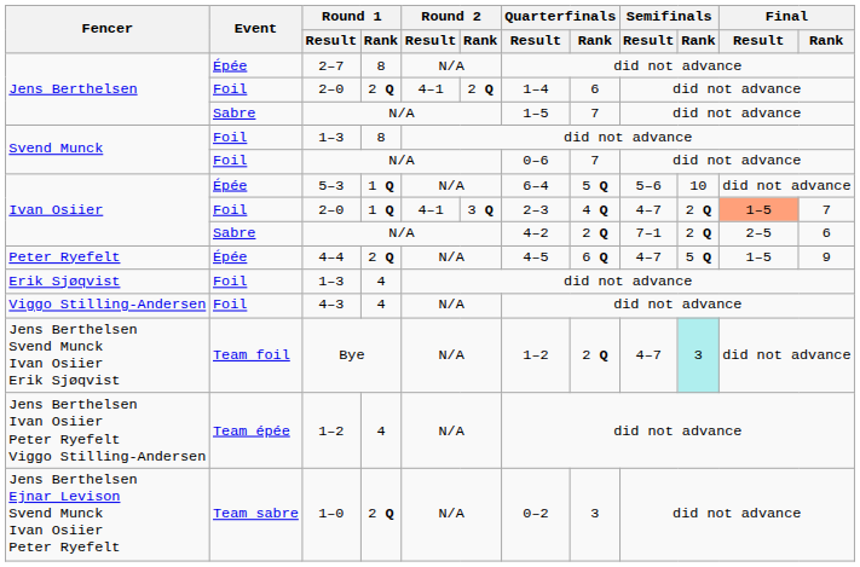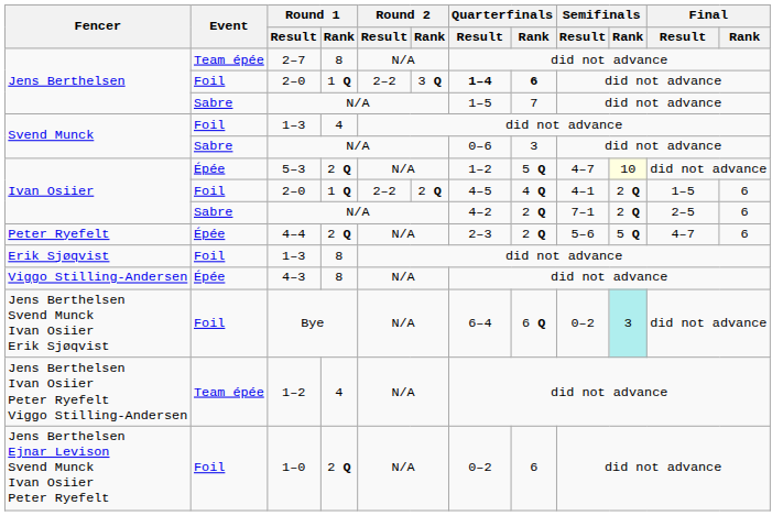 <table class=wikitable style="font-size:90%">
 <tr>
 <th rowspan=2>Fencer</th>
 <th rowspan=2>Event</th>
 <th colspan=2>Round 1</th>
 <th colspan=2>Round 2</th>
 <th colspan=2>Quarterfinals</th>
 <th colspan=2>Semifinals</th>
 <th colspan=2>Final</th>
 </tr>
 <tr>
 <th>Result</th>
 <th>Rank</th>
 <th>Result</th>
 <th>Rank</th>
 <th>Result</th>
 <th>Rank</th>
 <th>Result</th>
 <th>Rank</th>
 <th>Result</th>
 <th>Rank</th>
 </tr>
 <tr>
 <td rowspan=3><a href='#'>Jens Berthelsen</a></td>
-<td><a href='#'>Épée</a></td>
+<td><a href='#'>Team épée</a></td>
 <td align=center>2–7</td>
 <td align=center>8</td>
 <td align=center colspan=2>N/A</td>
 <td align=center colspan=6>did not advance</td>
 </tr>
 <tr>
 <td><a href='#'>Foil</a></td>
 <td align=center>2–0</td>
-<td align=center>2 <strong>Q</strong></td>
-<td align=center>4–1</td>
-<td align=center>2 <strong>Q</strong></td>
-<td align=center>1–4</td>
-<td align=center>6</td>
+<td align=center>1 <strong>Q</strong></td>
+<td align=center>2–2</td>
+<td align=center>3 <strong>Q</strong></td>
+<td align=center><strong>1–4</strong></td>
+<td align=center><strong>6</strong></td>
 <td align=center colspan=4>did not advance</td>
 </tr>
 <tr>
 <td><a href='#'>Sabre</a></td>
 <td align=center colspan=4>N/A</td>
 <td align=center>1–5</td>
 <td align=center>7</td>
 <td align=center colspan=4>did not advance</td>
 </tr>
 <tr>
 <td rowspan=2><a href='#'>Svend Munck</a></td>
 <td><a href='#'>Foil</a></td>
 <td align=center>1–3</td>
-<td align=center>8</td>
+<td align=center>4</td>
 <td align=center colspan=8>did not advance</td>
 </tr>
 <tr>
-<td><a href='#'>Foil</a></td>
+<td><a href='#'>Sabre</a></td>
 <td align=center colspan=4>N/A</td>
 <td align=center>0–6</td>
-<td align=center>7</td>
+<td align=center>3</td>
 <td align=center colspan=4>did not advance</td>
 </tr>
 <tr>
 <td rowspan=3><a href='#'>Ivan Osiier</a></td>
 <td><a href='#'>Épée</a></td>
 <td align=center>5–3</td>
-<td align=center>1 <strong>Q</strong></td>
+<td align=center>2 <strong>Q</strong></td>
 <td align=center colspan=2>N/A</td>
-<td align=center>6–4</td>
+<td align=center>1–2</td>
 <td align=center>5 <strong>Q</strong></td>
-<td align=center>5–6</td>
-<td align=center>10</td>
+<td align=center>4–7</td>
+<td align=center style="background: lightyellow;">10</td>
 <td align=center colspan=2>did not advance</td>
 </tr>
 <tr>
 <td><a href='#'>Foil</a></td>
 <td align=center>2–0</td>
 <td align=center>1 <strong>Q</strong></td>
+<td align=center>2–2</td>
+<td align=center>2 <strong>Q</strong></td>
+<td align=center>4–5</td>
+<td align=center>4 <strong>Q</strong></td>
 <td align=center>4–1</td>
-<td align=center>3 <strong>Q</strong></td>
-<td align=center>2–3</td>
-<td align=center>4 <strong>Q</strong></td>
-<td align=center>4–7</td>
 <td align=center>2 <strong>Q</strong></td>
-<td align=center style="background: lightsalmon;">1–5</td>
-<td align=center>7</td>
+<td align=center>1–5</td>
+<td align=center>6</td>
 </tr>
 <tr>
 <td><a href='#'>Sabre</a></td>
 <td align=center colspan=4>N/A</td>
 <td align=center>4–2</td>
 <td align=center>2 <strong>Q</strong></td>
 <td align=center>7–1</td>
 <td align=center>2 <strong>Q</strong></td>
 <td align=center>2–5</td>
 <td align=center>6</td>
 </tr>
 <tr>
 <td><a href='#'>Peter Ryefelt</a></td>
 <td><a href='#'>Épée</a></td>
 <td align=center>4–4</td>
 <td align=center>2 <strong>Q</strong></td>
 <td align=center colspan=2>N/A</td>
-<td align=center>4–5</td>
-<td align=center>6 <strong>Q</strong></td>
+<td align=center>2–3</td>
+<td align=center>2 <strong>Q</strong></td>
+<td align=center>5–6</td>
+<td align=center>5 <strong>Q</strong></td>
 <td align=center>4–7</td>
-<td align=center>5 <strong>Q</strong></td>
-<td align=center>1–5</td>
-<td align=center>9</td>
+<td align=center>6</td>
 </tr>
 <tr>
 <td><a href='#'>Erik Sjøqvist</a></td>
 <td><a href='#'>Foil</a></td>
 <td align=center>1–3</td>
-<td align=center>4</td>
+<td align=center>8</td>
 <td align=center colspan=8>did not advance</td>
 </tr>
 <tr>
 <td><a href='#'>Viggo Stilling-Andersen</a></td>
-<td><a href='#'>Foil</a></td>
+<td><a href='#'>Épée</a></td>
 <td align=center>4–3</td>
-<td align=center>4</td>
+<td align=center>8</td>
 <td align=center colspan=2>N/A</td>
 <td align=center colspan=6>did not advance</td>
 </tr>
 <tr>
 <td>Jens Berthelsen <br> Svend Munck <br> Ivan Osiier <br> Erik Sjøqvist</td>
-<td><a href='#'>Team foil</a></td>
+<td><a href='#'>Foil</a></td>
 <td align=center colspan=2>Bye</td>
 <td align=center colspan=2>N/A</td>
-<td align=center>1–2</td>
-<td align=center>2 <strong>Q</strong></td>
-<td align=center>4–7</td>
+<td align=center>6–4</td>
+<td align=center>6 <strong>Q</strong></td>
+<td align=center>0–2</td>
 <td align=center style="background: paleturquoise;">3</td>
 <td align=center colspan=2>did not advance</td>
 </tr>
 <tr>
 <td>Jens Berthelsen <br> Ivan Osiier <br> Peter Ryefelt <br> Viggo Stilling-Andersen</td>
 <td><a href='#'>Team épée</a></td>
 <td align=center>1–2</td>
 <td align=center>4</td>
 <td align=center colspan=2>N/A</td>
 <td align=center colspan=6>did not advance</td>
 </tr>
 <tr>
 <td>Jens Berthelsen <br> <a href='#'>Ejnar Levison</a> <br> Svend Munck <br> Ivan Osiier <br> Peter Ryefelt</td>
-<td><a href='#'>Team sabre</a></td>
+<td><a href='#'>Foil</a></td>
 <td align=center>1–0</td>
 <td align=center>2 <strong>Q</strong></td>
 <td align=center colspan=2>N/A</td>
 <td align=center>0–2</td>
-<td align=center>3</td>
+<td align=center>6</td>
 <td align=center colspan=4>did not advance</td>
 </tr>
 </table>
